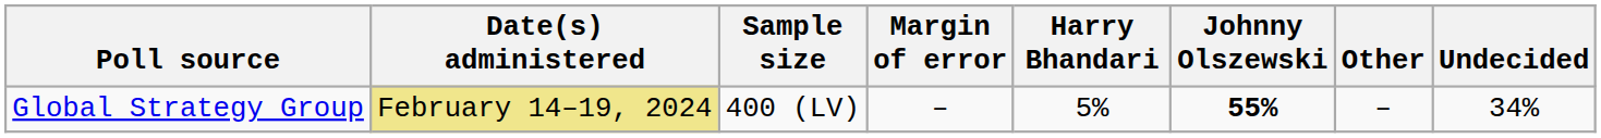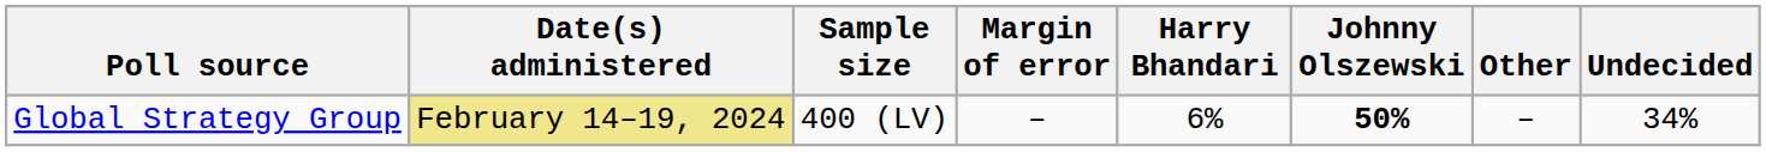 <table class="wikitable" style="font-size:90%;text-align:center;">
 <tr valign=bottom>
 <th>Poll source</th>
 <th>Date(s)<br>administered</th>
 <th>Sample<br>size</th>
 <th>Margin<br>of error</th>
 <th style="width:60px;">Harry<br>Bhandari</th>
 <th style="width:60px;">Johnny<br>Olszewski</th>
 <th>Other</th>
 <th>Undecided</th>
 </tr>
 <tr>
 <td align=left><a href='#'>Global Strategy Group</a></td>
 <td style="background: khaki;">February 14–19, 2024</td>
 <td>400 (LV)</td>
 <td>–</td>
-<td>5%</td>
-<td><strong>55%</strong></td>
+<td>6%</td>
+<td><strong>50%</strong></td>
 <td>–</td>
 <td>34%</td>
 </tr>
 </table>
